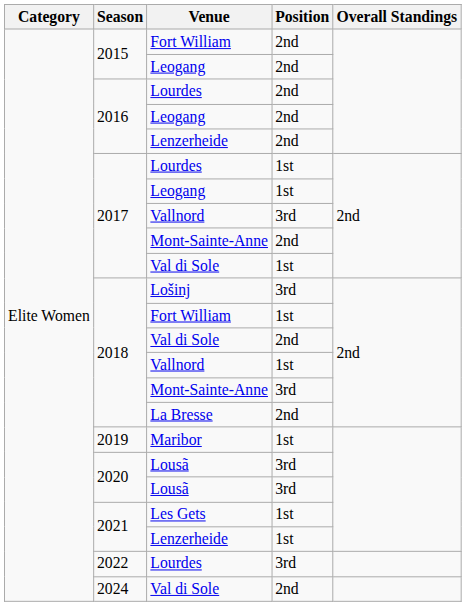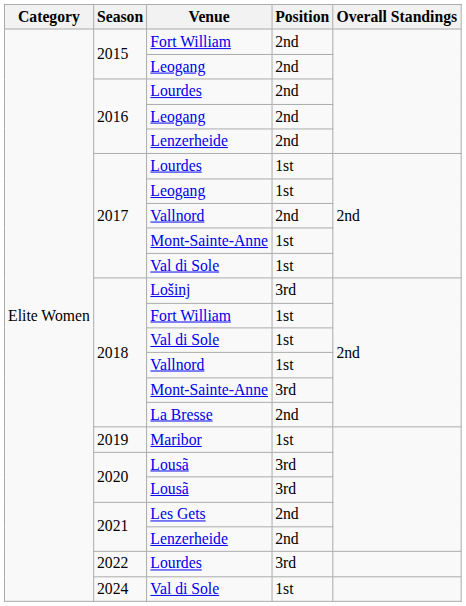 <table class="wikitable">
 <tr>
 <th>Category</th>
 <th>Season</th>
 <th>Venue</th>
 <th>Position</th>
 <th>Overall Standings</th>
 </tr>
 <tr>
 <td rowspan="31">Elite Women</td>
 <td rowspan="2">2015</td>
 <td><a href='#'>Fort William</a></td>
 <td>2nd</td>
 </tr>
 <tr>
 <td><a href='#'>Leogang</a></td>
 <td>2nd</td>
 </tr>
 <tr>
 <td rowspan="3">2016</td>
 <td><a href='#'>Lourdes</a></td>
 <td>2nd</td>
 </tr>
 <tr>
 <td><a href='#'>Leogang</a></td>
 <td>2nd</td>
 </tr>
 <tr>
 <td><a href='#'>Lenzerheide</a></td>
 <td>2nd</td>
 </tr>
 <tr>
 <td rowspan="5">2017</td>
 <td><a href='#'>Lourdes</a></td>
 <td>1st</td>
 <td rowspan="5">2nd</td>
 </tr>
 <tr>
 <td><a href='#'>Leogang</a></td>
 <td>1st</td>
 </tr>
 <tr>
 <td><a href='#'>Vallnord</a></td>
-<td>3rd</td>
+<td>2nd</td>
 </tr>
 <tr>
 <td><a href='#'>Mont-Sainte-Anne</a></td>
-<td>2nd</td>
+<td>1st</td>
 </tr>
 <tr>
 <td><a href='#'>Val di Sole</a></td>
 <td>1st</td>
 </tr>
 <tr>
 <td rowspan="6">2018</td>
 <td><a href='#'>Lošinj</a></td>
 <td>3rd</td>
 <td rowspan="6">2nd</td>
 </tr>
 <tr>
 <td><a href='#'>Fort William</a></td>
 <td>1st</td>
 </tr>
 <tr>
 <td><a href='#'>Val di Sole</a></td>
-<td>2nd</td>
+<td>1st</td>
 </tr>
 <tr>
 <td><a href='#'>Vallnord</a></td>
 <td>1st</td>
 </tr>
 <tr>
 <td><a href='#'>Mont-Sainte-Anne</a></td>
 <td>3rd</td>
 </tr>
 <tr>
 <td><a href='#'>La Bresse</a></td>
 <td>2nd</td>
 </tr>
 <tr>
 <td>2019</td>
 <td><a href='#'>Maribor</a></td>
 <td>1st</td>
 </tr>
 <tr>
 <td rowspan="2">2020</td>
 <td><a href='#'>Lousã</a></td>
 <td>3rd</td>
 </tr>
 <tr>
 <td><a href='#'>Lousã</a></td>
 <td>3rd</td>
 </tr>
 <tr>
 <td rowspan="2">2021</td>
 <td><a href='#'>Les Gets</a></td>
-<td>1st</td>
+<td>2nd</td>
 </tr>
 <tr>
 <td><a href='#'>Lenzerheide</a></td>
-<td>1st</td>
+<td>2nd</td>
 </tr>
 <tr>
 <td>2022</td>
 <td><a href='#'>Lourdes</a></td>
 <td>3rd</td>
 <td></td>
 </tr>
 <tr>
 <td>2024</td>
 <td><a href='#'>Val di Sole</a></td>
-<td>2nd</td>
+<td>1st</td>
 <td></td>
 </tr>
 </table>
